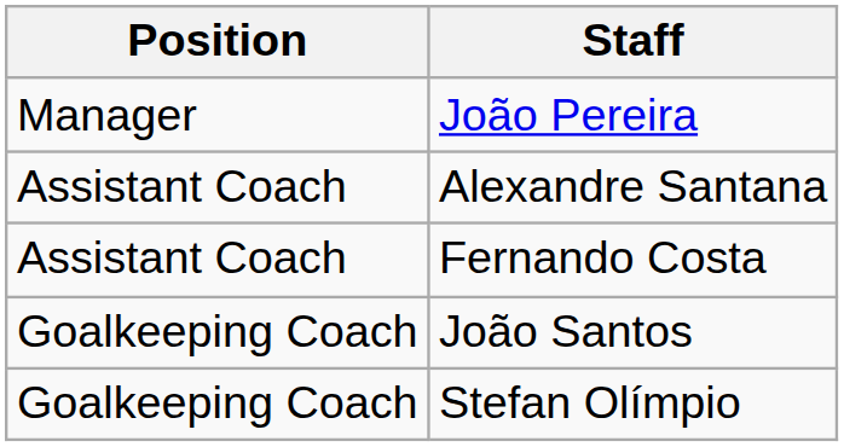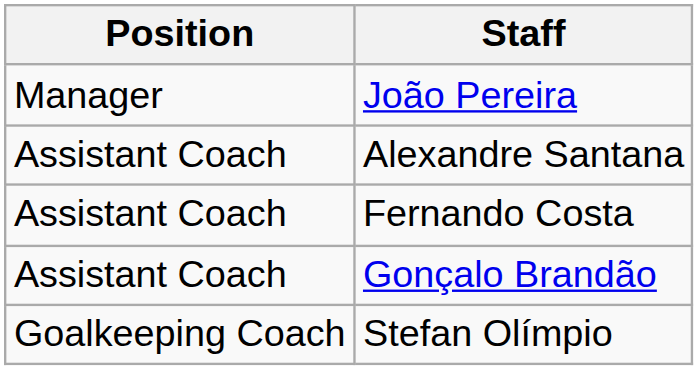 <table class="wikitable">
 <tr>
 <th>Position</th>
 <th>Staff</th>
 </tr>
 <tr>
 <td>Manager</td>
 <td> <a href='#'>João Pereira</a></td>
 </tr>
 <tr>
 <td>Assistant Coach</td>
 <td> Alexandre Santana</td>
 </tr>
 <tr>
 <td>Assistant Coach</td>
 <td> Fernando Costa</td>
 </tr>
 <tr>
-<td>Goalkeeping Coach</td>
-<td> João Santos</td>
+<td>Assistant Coach</td>
+<td> <a href='#'>Gonçalo Brandão</a></td>
 </tr>
 <tr>
 <td>Goalkeeping Coach</td>
 <td> Stefan Olímpio</td>
 </tr>
 </table>
